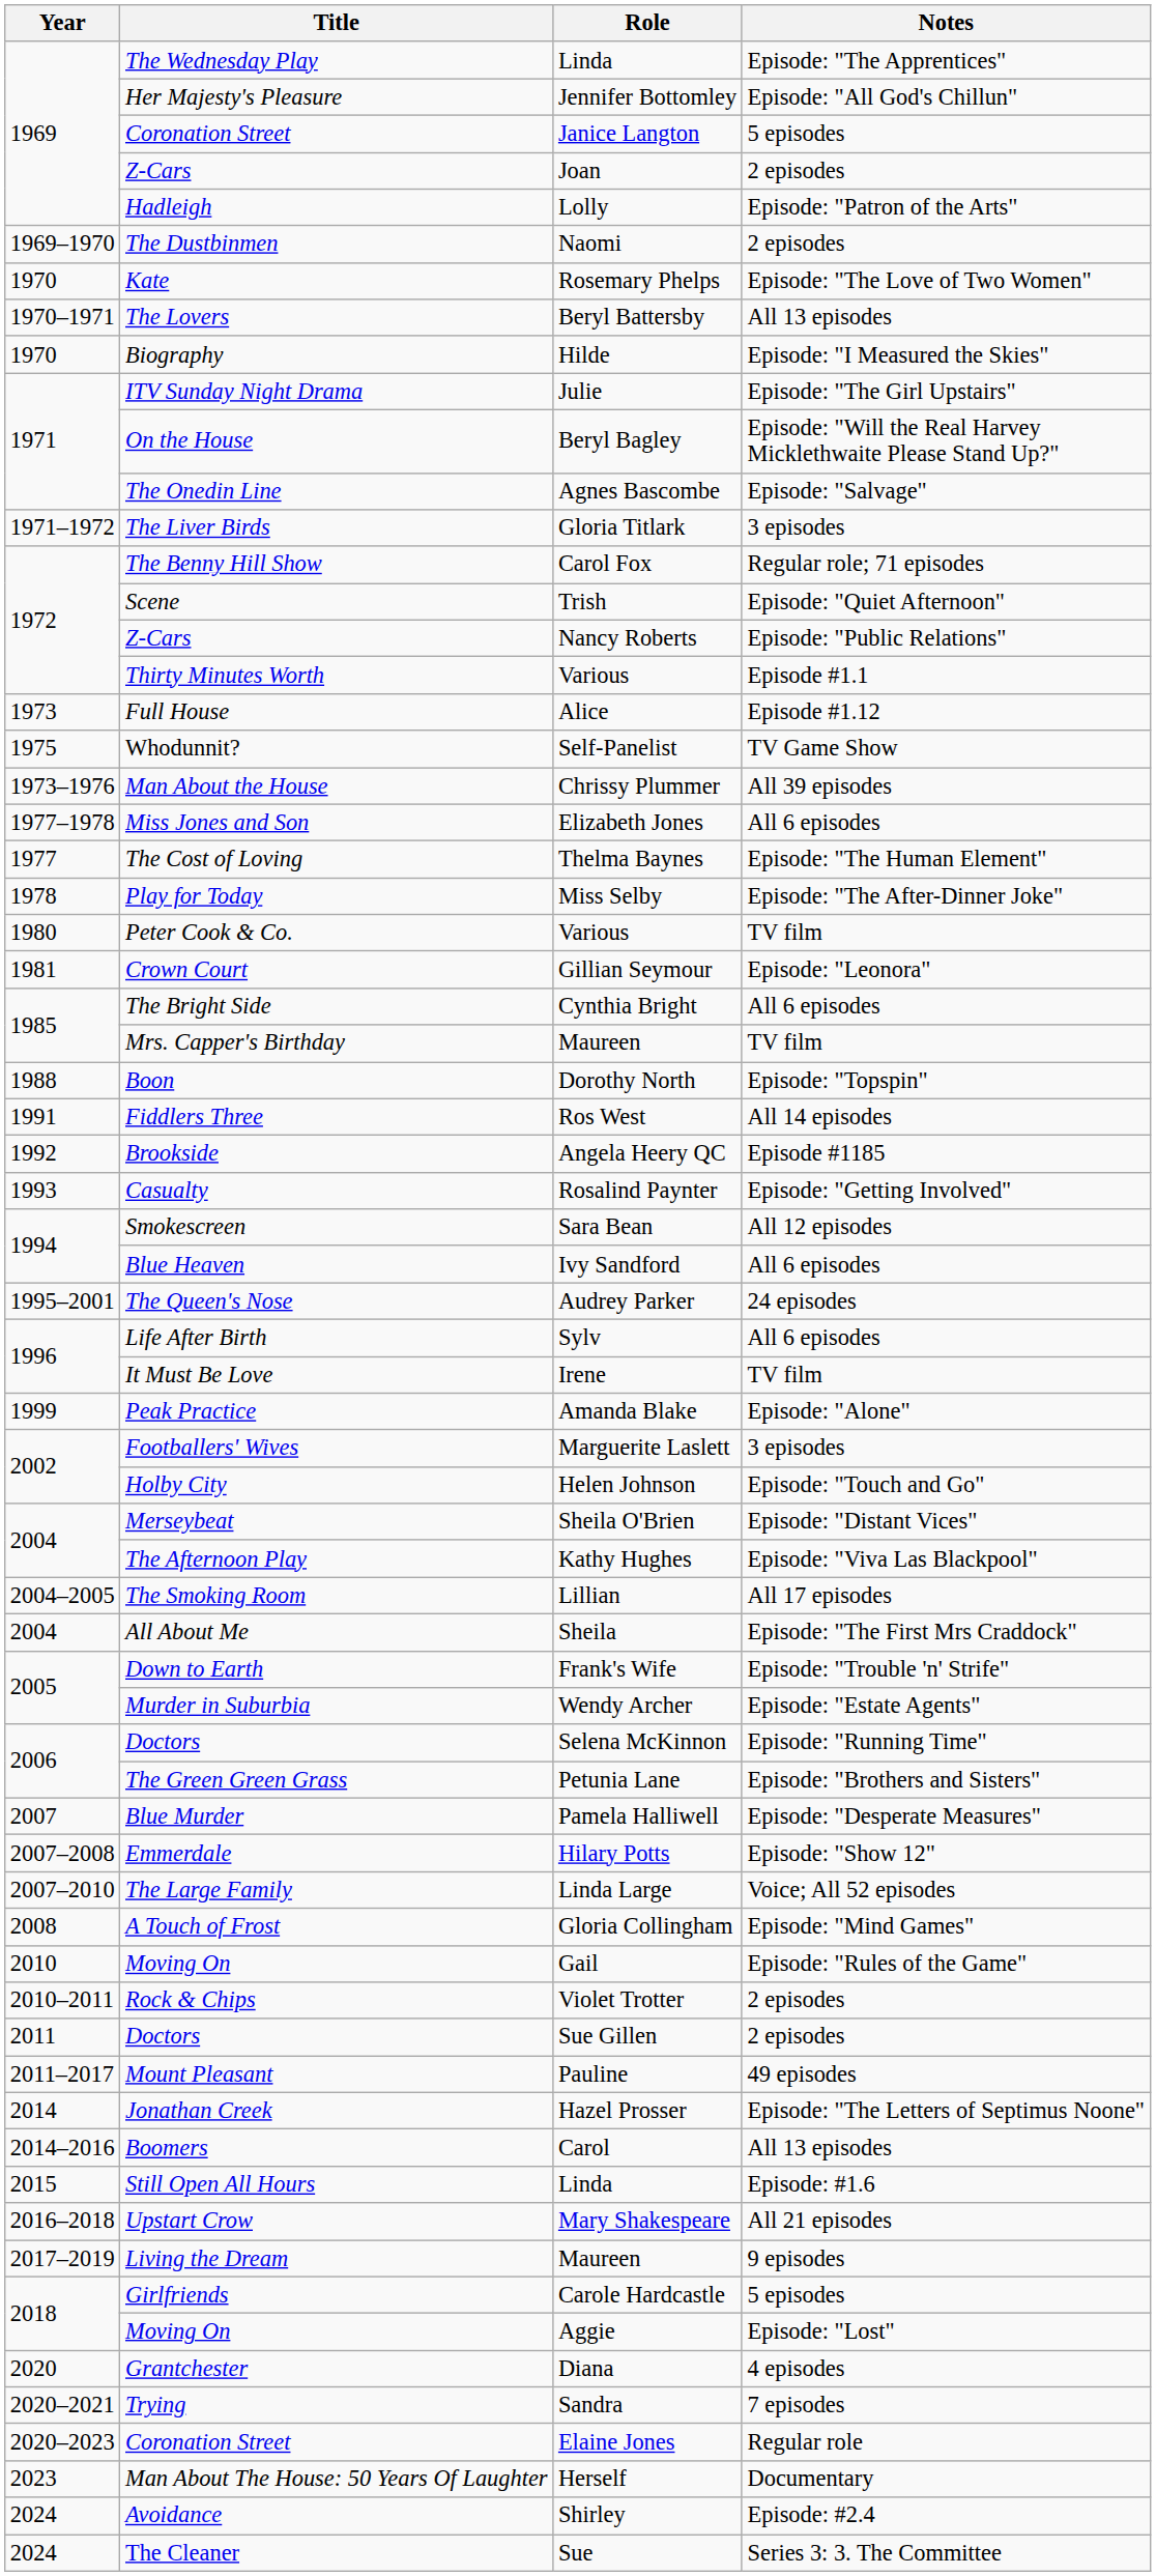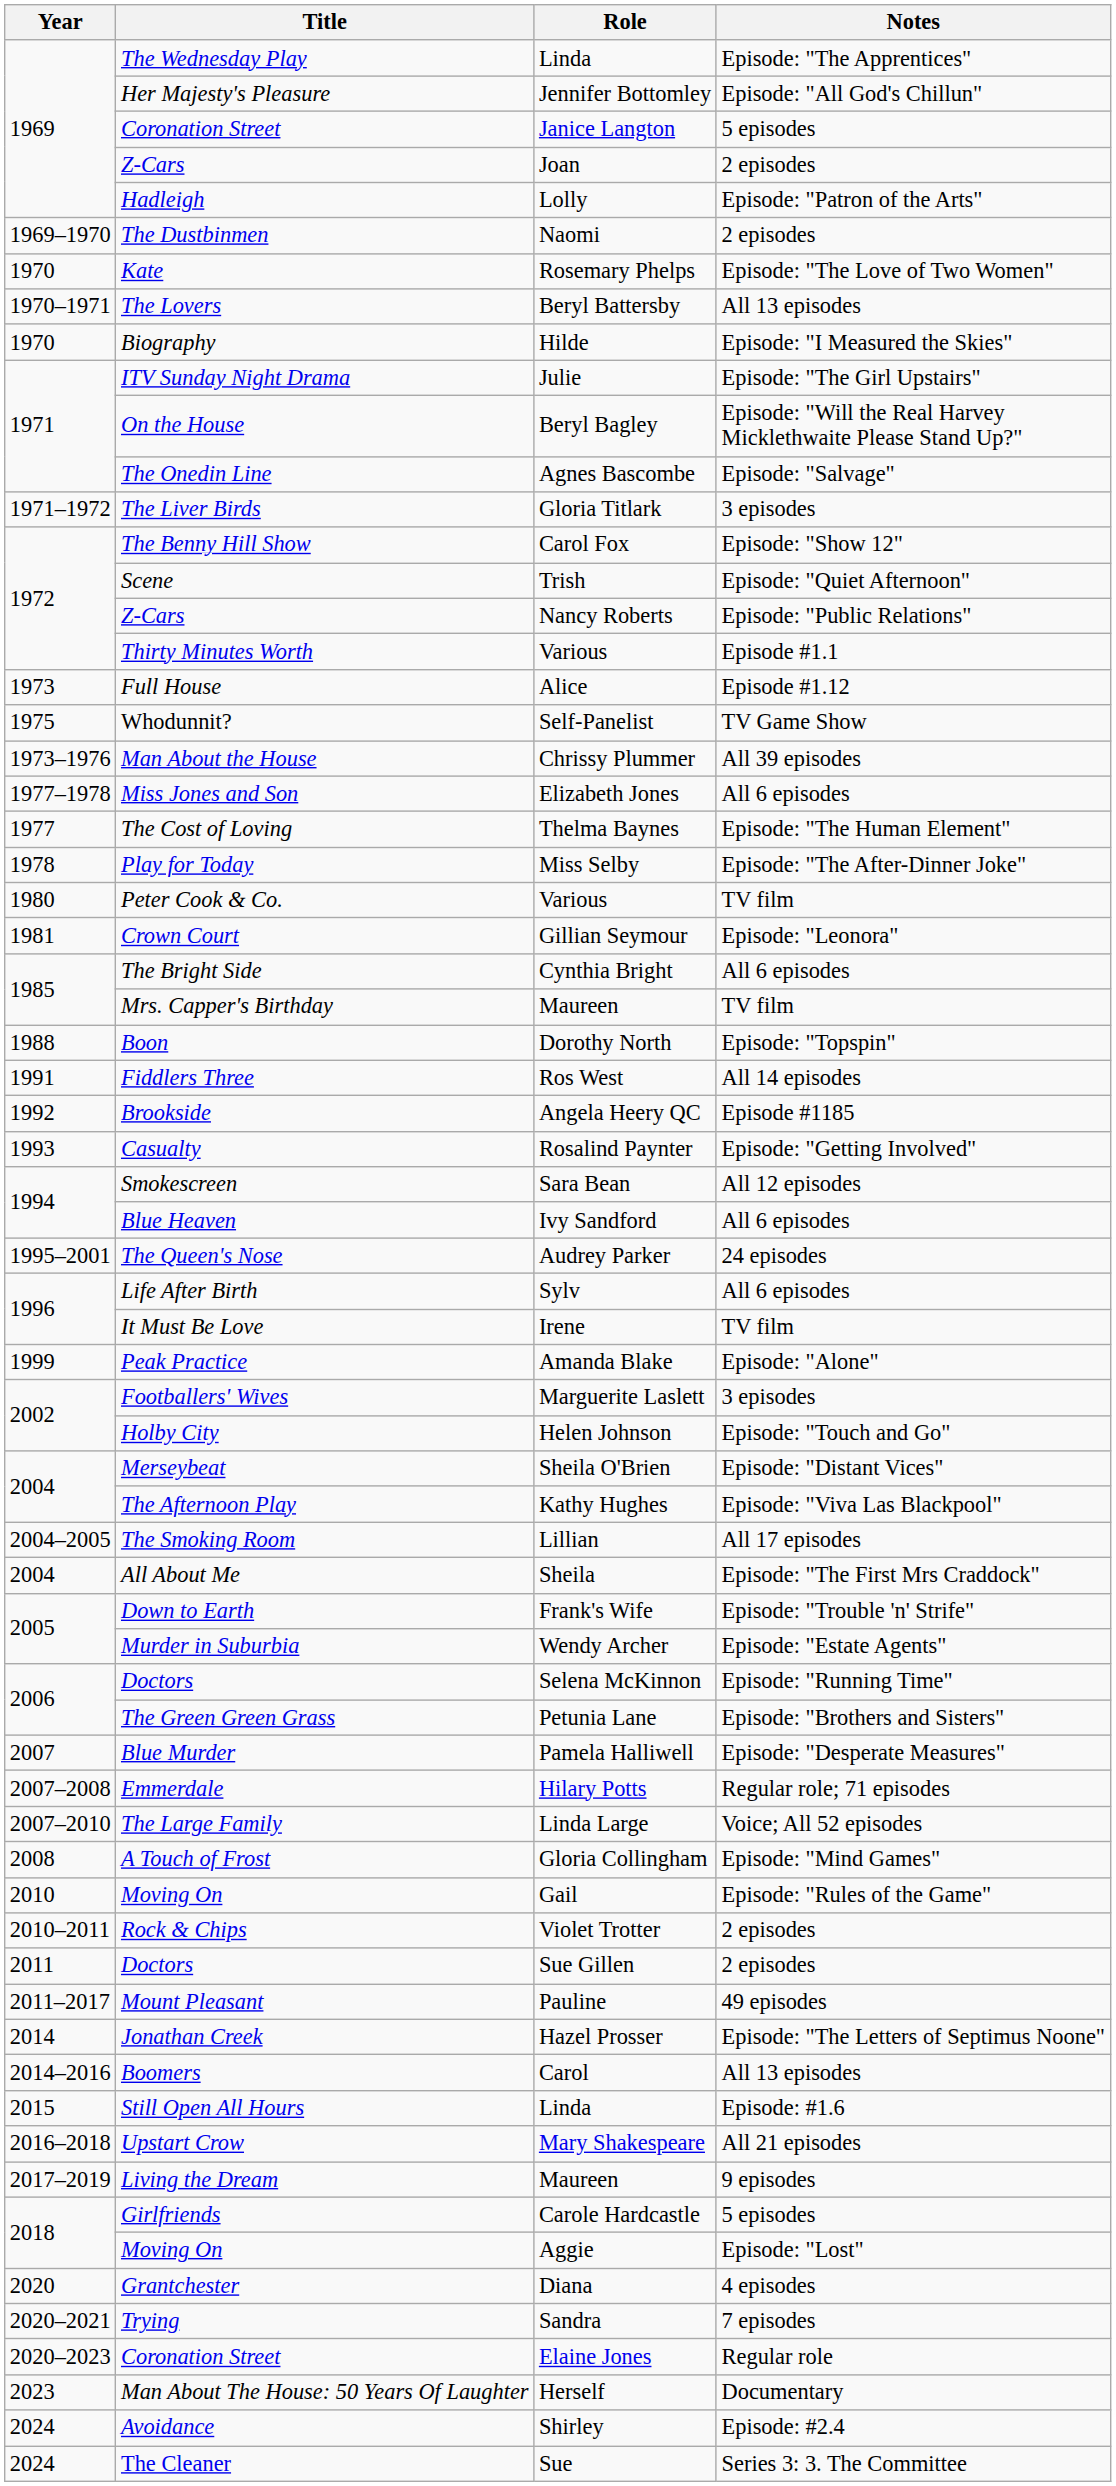 <table class="wikitable sortable">
 <tr>
 <th>Year</th>
 <th>Title</th>
 <th>Role</th>
 <th scope="col" class="unsortable">Notes</th>
 </tr>
 <tr>
 <td rowspan=5>1969</td>
 <td data-sort-value="Wednesday Play, The"><em><a href='#'>The Wednesday Play</a></em></td>
 <td>Linda</td>
 <td>Episode: "The Apprentices"</td>
 </tr>
 <tr>
 <td><em>Her Majesty's Pleasure</em></td>
 <td>Jennifer Bottomley</td>
 <td>Episode: "All God's Chillun"</td>
 </tr>
 <tr>
 <td><em><a href='#'>Coronation Street</a></em></td>
 <td><a href='#'>Janice Langton</a></td>
 <td>5 episodes</td>
 </tr>
 <tr>
 <td><em><a href='#'>Z-Cars</a></em></td>
 <td>Joan</td>
 <td>2 episodes</td>
 </tr>
 <tr>
 <td><em><a href='#'>Hadleigh</a></em></td>
 <td>Lolly</td>
 <td>Episode: "Patron of the Arts"</td>
 </tr>
 <tr>
 <td>1969–1970</td>
 <td data-sort-value="Dustbinmen, The"><em><a href='#'>The Dustbinmen</a></em></td>
 <td>Naomi</td>
 <td>2 episodes</td>
 </tr>
 <tr>
 <td>1970</td>
 <td><em><a href='#'>Kate</a></em></td>
 <td>Rosemary Phelps</td>
 <td>Episode: "The Love of Two Women"</td>
 </tr>
 <tr>
 <td>1970–1971</td>
 <td data-sort-value="Lovers, The"><em><a href='#'>The Lovers</a></em></td>
 <td>Beryl Battersby</td>
 <td>All 13 episodes</td>
 </tr>
 <tr>
 <td>1970</td>
 <td><em>Biography</em></td>
 <td>Hilde</td>
 <td>Episode: "I Measured the Skies"</td>
 </tr>
 <tr>
 <td rowspan=3>1971</td>
 <td><em><a href='#'>ITV Sunday Night Drama</a></em></td>
 <td>Julie</td>
 <td>Episode: "The Girl Upstairs"</td>
 </tr>
 <tr>
 <td><em><a href='#'>On the House</a></em></td>
 <td>Beryl Bagley</td>
 <td>Episode: "Will the Real Harvey <br> Micklethwaite Please Stand Up?"</td>
 </tr>
 <tr>
 <td data-sort-value="Onedin, The"><em><a href='#'>The Onedin Line</a></em></td>
 <td>Agnes Bascombe</td>
 <td>Episode: "Salvage"</td>
 </tr>
 <tr>
 <td>1971–1972</td>
 <td data-sort-value="Liver Birds, The"><em><a href='#'>The Liver Birds</a></em></td>
 <td>Gloria Titlark</td>
 <td>3 episodes</td>
 </tr>
 <tr>
 <td rowspan=4>1972</td>
 <td data-sort-value="Benny Hill Show, The"><em><a href='#'>The Benny Hill Show</a></em></td>
 <td>Carol Fox</td>
-<td>Regular role; 71 episodes</td>
+<td>Episode: "Show 12"</td>
 </tr>
 <tr>
 <td><em>Scene</em></td>
 <td>Trish</td>
 <td>Episode: "Quiet Afternoon"</td>
 </tr>
 <tr>
 <td><em><a href='#'>Z-Cars</a></em></td>
 <td>Nancy Roberts</td>
 <td>Episode: "Public Relations"</td>
 </tr>
 <tr>
 <td><em><a href='#'>Thirty Minutes Worth</a></em></td>
 <td>Various</td>
 <td>Episode #1.1</td>
 </tr>
 <tr>
 <td>1973</td>
 <td><em>Full House</em></td>
 <td>Alice</td>
 <td>Episode #1.12</td>
 </tr>
 <tr>
 <td>1975</td>
 <td>Whodunnit?</td>
 <td>Self-Panelist</td>
 <td>TV Game Show</td>
 </tr>
 <tr>
 <td>1973–1976</td>
 <td><em><a href='#'>Man About the House</a></em></td>
 <td>Chrissy Plummer</td>
 <td>All 39 episodes</td>
 </tr>
 <tr>
 <td>1977–1978</td>
 <td><em><a href='#'>Miss Jones and Son</a></em></td>
 <td>Elizabeth Jones</td>
 <td>All 6 episodes</td>
 </tr>
 <tr>
 <td>1977</td>
 <td data-sort-value="Cost of Loving, The"><em>The Cost of Loving</em></td>
 <td>Thelma Baynes</td>
 <td>Episode: "The Human Element"</td>
 </tr>
 <tr>
 <td>1978</td>
 <td><em><a href='#'>Play for Today</a></em></td>
 <td>Miss Selby</td>
 <td>Episode: "The After-Dinner Joke"</td>
 </tr>
 <tr>
 <td>1980</td>
 <td><em>Peter Cook & Co.</em></td>
 <td>Various</td>
 <td>TV film</td>
 </tr>
 <tr>
 <td>1981</td>
 <td><em><a href='#'>Crown Court</a></em></td>
 <td>Gillian Seymour</td>
 <td>Episode: "Leonora"</td>
 </tr>
 <tr>
 <td rowspan=2>1985</td>
 <td data-sort-value="Bright Side, The"><em>The Bright Side</em></td>
 <td>Cynthia Bright</td>
 <td>All 6 episodes</td>
 </tr>
 <tr>
 <td><em>Mrs. Capper's Birthday</em></td>
 <td>Maureen</td>
 <td>TV film</td>
 </tr>
 <tr>
 <td>1988</td>
 <td><em><a href='#'>Boon</a></em></td>
 <td>Dorothy North</td>
 <td>Episode: "Topspin"</td>
 </tr>
 <tr>
 <td>1991</td>
 <td><em><a href='#'>Fiddlers Three</a></em></td>
 <td>Ros West</td>
 <td>All 14 episodes</td>
 </tr>
 <tr>
 <td>1992</td>
 <td><em><a href='#'>Brookside</a></em></td>
 <td>Angela Heery QC</td>
 <td>Episode #1185</td>
 </tr>
 <tr>
 <td>1993</td>
 <td><em><a href='#'>Casualty</a></em></td>
 <td>Rosalind Paynter</td>
 <td>Episode: "Getting Involved"</td>
 </tr>
 <tr>
 <td rowspan=2>1994</td>
 <td><em>Smokescreen</em></td>
 <td>Sara Bean</td>
 <td>All 12 episodes</td>
 </tr>
 <tr>
 <td><em><a href='#'>Blue Heaven</a></em></td>
 <td>Ivy Sandford</td>
 <td>All 6 episodes</td>
 </tr>
 <tr>
 <td>1995–2001</td>
 <td data-sort-value="Queen's Nose, The"><em><a href='#'>The Queen's Nose</a></em></td>
 <td>Audrey Parker</td>
 <td>24 episodes</td>
 </tr>
 <tr>
 <td rowspan=2>1996</td>
 <td><em>Life After Birth</em></td>
 <td>Sylv</td>
 <td>All 6 episodes</td>
 </tr>
 <tr>
 <td><em>It Must Be Love</em></td>
 <td>Irene</td>
 <td>TV film</td>
 </tr>
 <tr>
 <td>1999</td>
 <td><em><a href='#'>Peak Practice</a></em></td>
 <td>Amanda Blake</td>
 <td>Episode: "Alone"</td>
 </tr>
 <tr>
 <td rowspan=2>2002</td>
 <td><em><a href='#'>Footballers' Wives</a></em></td>
 <td>Marguerite Laslett</td>
 <td>3 episodes</td>
 </tr>
 <tr>
 <td><em><a href='#'>Holby City</a></em></td>
 <td>Helen Johnson</td>
 <td>Episode: "Touch and Go"</td>
 </tr>
 <tr>
 <td rowspan=2>2004</td>
 <td><em><a href='#'>Merseybeat</a></em></td>
 <td>Sheila O'Brien</td>
 <td>Episode: "Distant Vices"</td>
 </tr>
 <tr>
 <td data-sort-value="Afternoon Play, The"><em><a href='#'>The Afternoon Play</a></em></td>
 <td>Kathy Hughes</td>
 <td>Episode: "Viva Las Blackpool"</td>
 </tr>
 <tr>
 <td>2004–2005</td>
 <td data-sort-value="Smoking Room, The"><em><a href='#'>The Smoking Room</a></em></td>
 <td>Lillian</td>
 <td>All 17 episodes</td>
 </tr>
 <tr>
 <td>2004</td>
 <td><em>All About Me</em></td>
 <td>Sheila</td>
 <td>Episode: "The First Mrs Craddock"</td>
 </tr>
 <tr>
 <td rowspan=2>2005</td>
 <td><em><a href='#'>Down to Earth</a></em></td>
 <td>Frank's Wife</td>
 <td>Episode: "Trouble 'n' Strife"</td>
 </tr>
 <tr>
 <td><em><a href='#'>Murder in Suburbia</a></em></td>
 <td>Wendy Archer</td>
 <td>Episode: "Estate Agents"</td>
 </tr>
 <tr>
 <td rowspan=2>2006</td>
 <td><em><a href='#'>Doctors</a></em></td>
 <td>Selena McKinnon</td>
 <td>Episode: "Running Time"</td>
 </tr>
 <tr>
 <td data-sort-value="Green Green Grass, The"><em><a href='#'>The Green Green Grass</a></em></td>
 <td>Petunia Lane</td>
 <td>Episode: "Brothers and Sisters"</td>
 </tr>
 <tr>
 <td>2007</td>
 <td><em><a href='#'>Blue Murder</a></em></td>
 <td>Pamela Halliwell</td>
 <td>Episode: "Desperate Measures"</td>
 </tr>
 <tr>
 <td>2007–2008</td>
 <td><em><a href='#'>Emmerdale</a></em></td>
 <td><a href='#'>Hilary Potts</a></td>
-<td>Episode: "Show 12"</td>
+<td>Regular role; 71 episodes</td>
 </tr>
 <tr>
 <td>2007–2010</td>
 <td data-sort-value="Large Family, The"><em><a href='#'>The Large Family</a></em></td>
 <td>Linda Large</td>
 <td>Voice; All 52 episodes</td>
 </tr>
 <tr>
 <td>2008</td>
 <td><em><a href='#'>A Touch of Frost</a></em></td>
 <td>Gloria Collingham</td>
 <td>Episode: "Mind Games"</td>
 </tr>
 <tr>
 <td>2010</td>
 <td><em><a href='#'>Moving On</a></em></td>
 <td>Gail</td>
 <td>Episode: "Rules of the Game"</td>
 </tr>
 <tr>
 <td>2010–2011</td>
 <td><em><a href='#'>Rock & Chips</a></em></td>
 <td>Violet Trotter</td>
 <td>2 episodes</td>
 </tr>
 <tr>
 <td>2011</td>
 <td><em><a href='#'>Doctors</a></em></td>
 <td>Sue Gillen</td>
 <td>2 episodes</td>
 </tr>
 <tr>
 <td>2011–2017</td>
 <td><em><a href='#'>Mount Pleasant</a></em></td>
 <td>Pauline</td>
 <td>49 episodes</td>
 </tr>
 <tr>
 <td>2014</td>
 <td><em><a href='#'>Jonathan Creek</a></em></td>
 <td>Hazel Prosser</td>
 <td>Episode: "The Letters of Septimus Noone"</td>
 </tr>
 <tr>
 <td>2014–2016</td>
 <td><em><a href='#'>Boomers</a></em></td>
 <td>Carol</td>
 <td>All 13 episodes</td>
 </tr>
 <tr>
 <td>2015</td>
 <td><em><a href='#'>Still Open All Hours</a></em></td>
 <td>Linda</td>
 <td>Episode: #1.6</td>
 </tr>
 <tr>
 <td>2016–2018</td>
 <td><em><a href='#'>Upstart Crow</a></em></td>
 <td><a href='#'>Mary Shakespeare</a></td>
 <td>All 21 episodes</td>
 </tr>
 <tr>
 <td>2017–2019</td>
 <td><em><a href='#'>Living the Dream</a> </em></td>
 <td>Maureen</td>
 <td>9 episodes</td>
 </tr>
 <tr>
 <td rowspan=2>2018</td>
 <td><em><a href='#'>Girlfriends</a></em></td>
 <td>Carole Hardcastle</td>
 <td>5 episodes</td>
 </tr>
 <tr>
 <td><em><a href='#'>Moving On</a></em></td>
 <td>Aggie</td>
 <td>Episode: "Lost"</td>
 </tr>
 <tr>
 <td>2020</td>
 <td><em><a href='#'>Grantchester</a></em></td>
 <td>Diana</td>
 <td>4 episodes</td>
 </tr>
 <tr>
 <td>2020–2021</td>
 <td><em><a href='#'>Trying</a></em></td>
 <td>Sandra</td>
 <td>7 episodes</td>
 </tr>
 <tr>
 <td>2020–2023</td>
 <td><em><a href='#'>Coronation Street</a></em></td>
 <td><a href='#'>Elaine Jones</a></td>
 <td>Regular role</td>
 </tr>
 <tr>
 <td>2023</td>
 <td><em>Man About The House: 50 Years Of Laughter</em></td>
 <td>Herself</td>
 <td>Documentary</td>
 </tr>
 <tr>
 <td>2024</td>
 <td><em><a href='#'>Avoidance</a></em></td>
 <td>Shirley</td>
 <td>Episode: #2.4</td>
 </tr>
 <tr>
 <td>2024</td>
 <td><a href='#'>The Cleaner</a></td>
 <td>Sue</td>
 <td>Series 3: 3. The Committee</td>
 </tr>
 </table>
